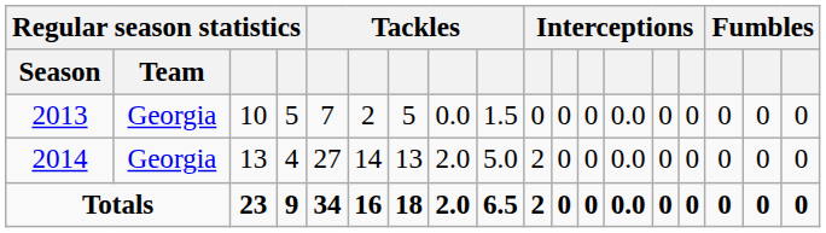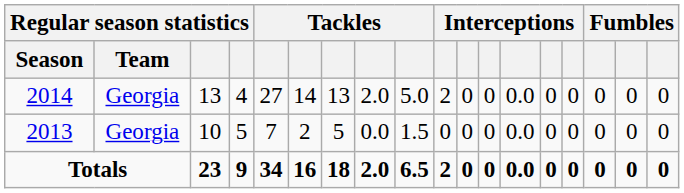 <table class="wikitable" style="text-align:center;">
 <tr>
 <th colspan="4">Regular season statistics</th>
 <th colspan="5">Tackles</th>
 <th colspan="6">Interceptions</th>
 <th colspan="3">Fumbles</th>
 </tr>
 <tr>
 <th>Season</th>
 <th>Team</th>
 <th></th>
 <th></th>
 <th></th>
 <th></th>
 <th></th>
 <th></th>
 <th></th>
 <th></th>
 <th></th>
 <th></th>
 <th></th>
 <th></th>
 <th></th>
 <th></th>
 <th></th>
 <th></th>
 </tr>
 <tr>
+<td><a href='#'>2014</a></td>
+<td><a href='#'>Georgia</a></td>
+<td>13</td>
+<td>4</td>
+<td>27</td>
+<td>14</td>
+<td>13</td>
+<td>2.0</td>
+<td>5.0</td>
+<td>2</td>
+<td>0</td>
+<td>0</td>
+<td>0.0</td>
+<td>0</td>
+<td>0</td>
+<td>0</td>
+<td>0</td>
+<td>0</td>
+</tr>
+<tr>
 <td><a href='#'>2013</a></td>
 <td><a href='#'>Georgia</a></td>
 <td>10</td>
 <td>5</td>
 <td>7</td>
 <td>2</td>
 <td>5</td>
 <td>0.0</td>
 <td>1.5</td>
 <td>0</td>
-<td>0</td>
-<td>0</td>
-<td>0.0</td>
-<td>0</td>
-<td>0</td>
-<td>0</td>
-<td>0</td>
-<td>0</td>
-</tr>
-<tr>
-<td><a href='#'>2014</a></td>
-<td><a href='#'>Georgia</a></td>
-<td>13</td>
-<td>4</td>
-<td>27</td>
-<td>14</td>
-<td>13</td>
-<td>2.0</td>
-<td>5.0</td>
-<td>2</td>
 <td>0</td>
 <td>0</td>
 <td>0.0</td>
 <td>0</td>
 <td>0</td>
 <td>0</td>
 <td>0</td>
 <td>0</td>
 </tr>
 <tr>
 <td colspan="2"><strong>Totals</strong></td>
 <td><strong>23</strong></td>
 <td><strong>9</strong></td>
 <td><strong>34</strong></td>
 <td><strong>16</strong></td>
 <td><strong>18</strong></td>
 <td><strong>2.0</strong></td>
 <td><strong>6.5</strong></td>
 <td><strong>2</strong></td>
 <td><strong>0</strong></td>
 <td><strong>0</strong></td>
 <td><strong>0.0</strong></td>
 <td><strong>0</strong></td>
 <td><strong>0</strong></td>
 <td><strong>0</strong></td>
 <td><strong>0</strong></td>
 <td><strong>0</strong></td>
 </tr>
 </table>
